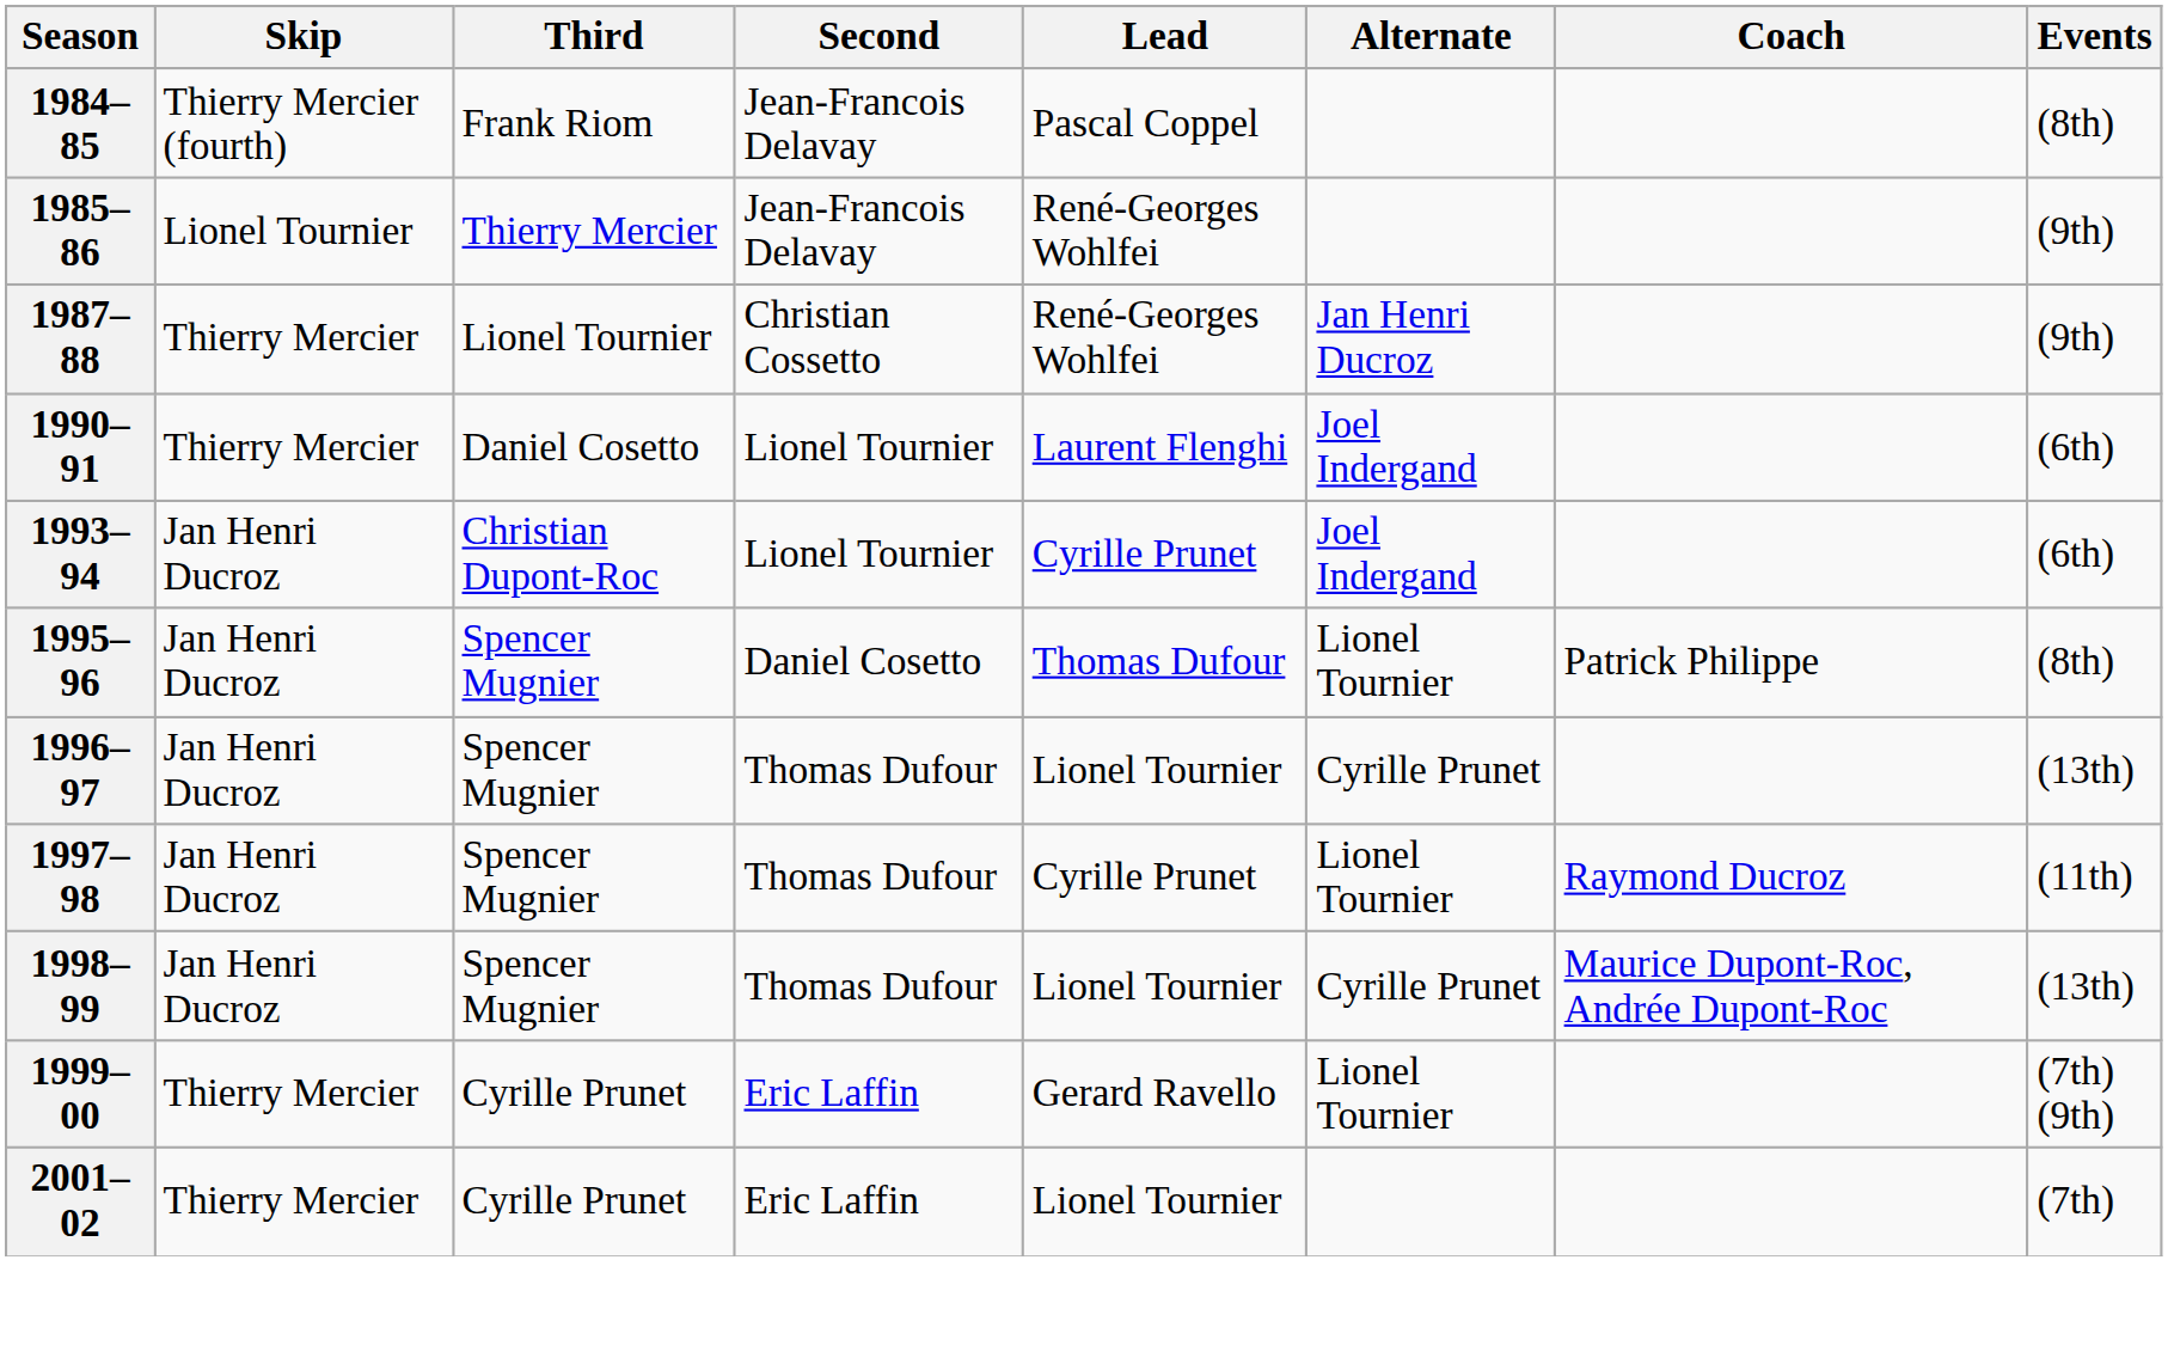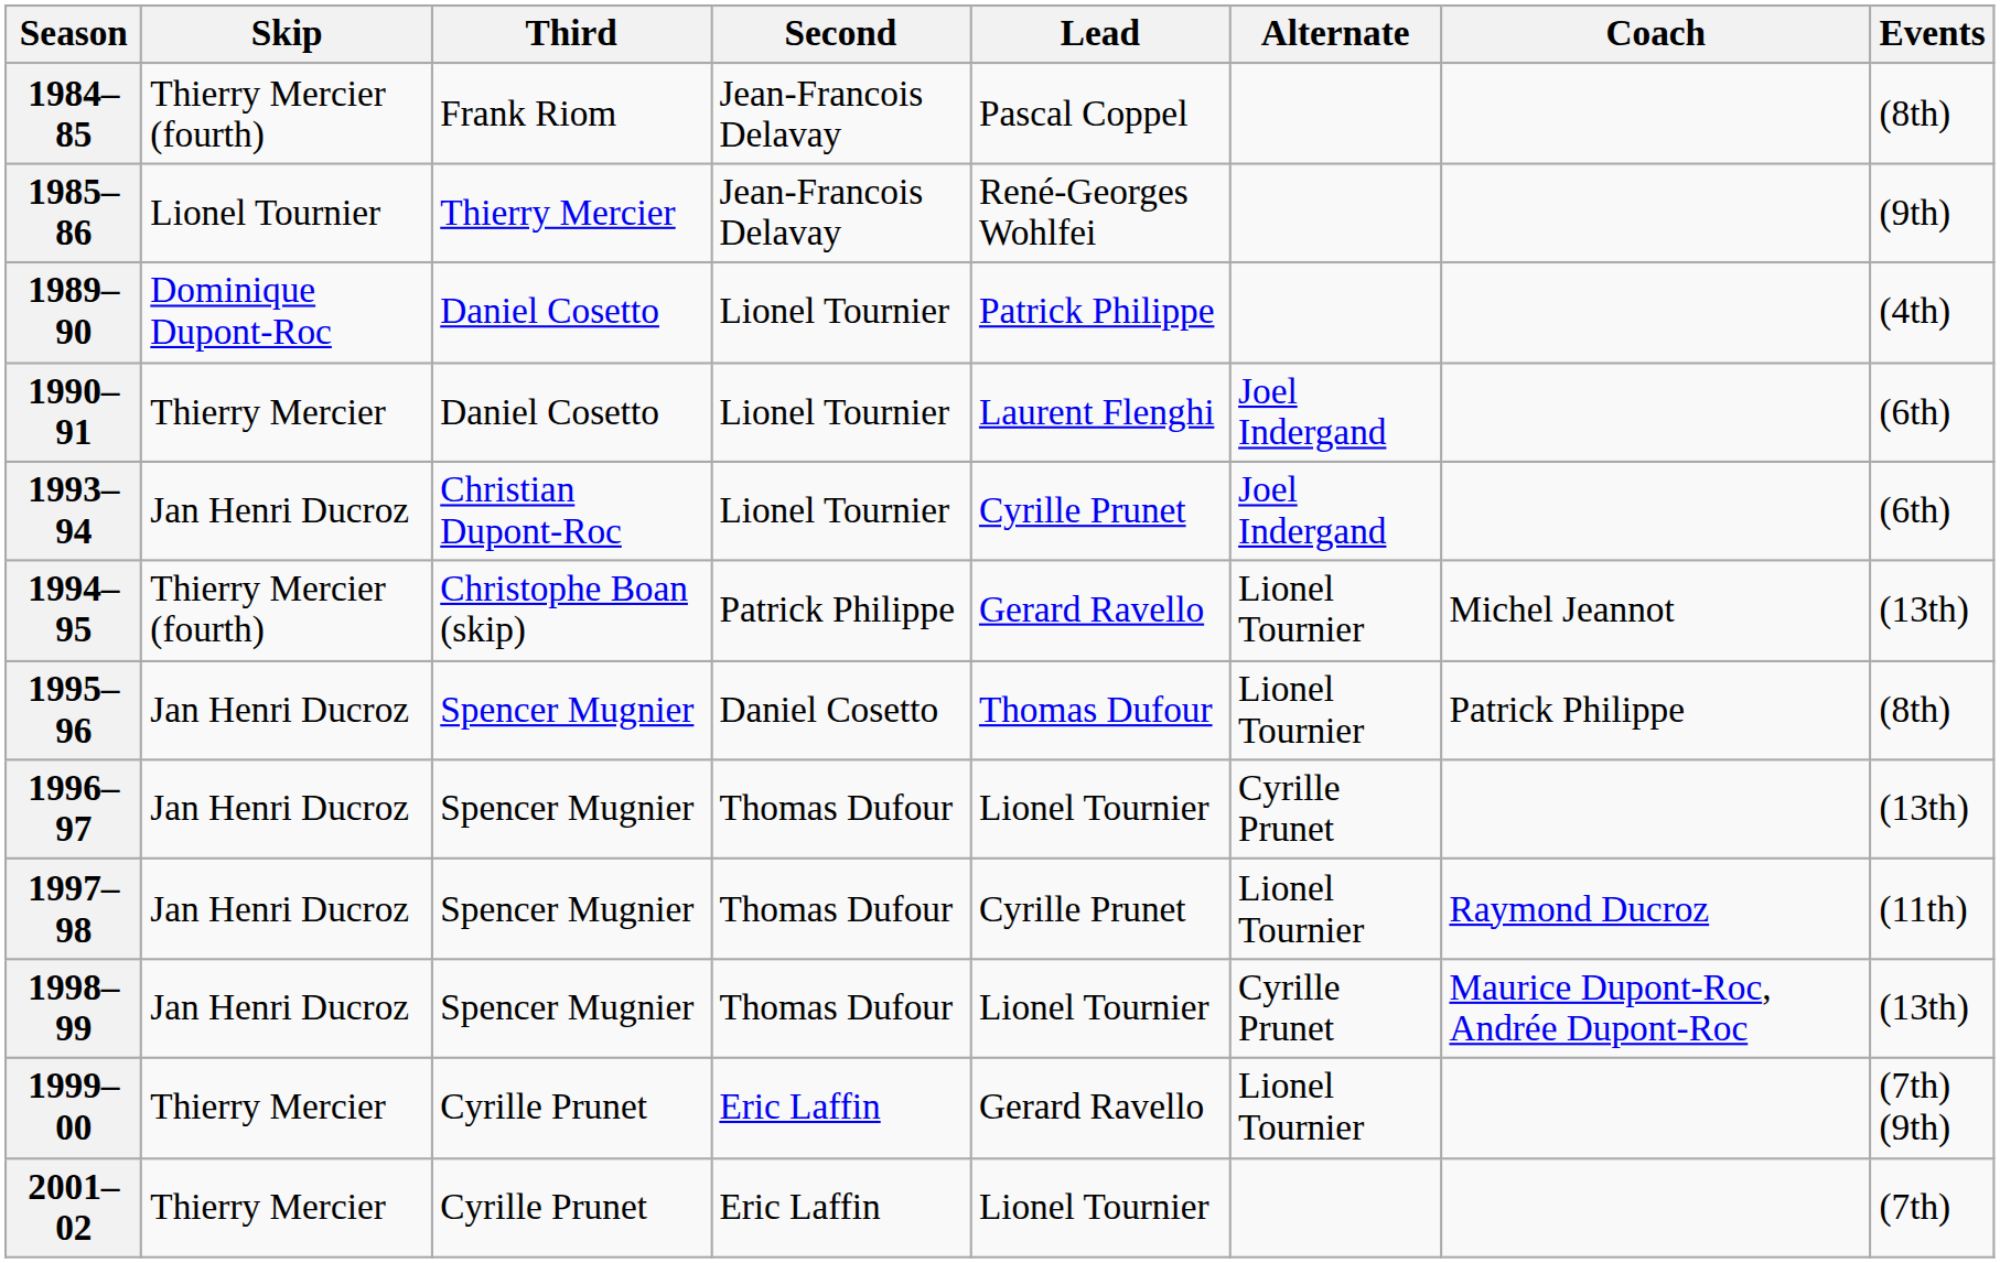 <table class="wikitable">
 <tr>
 <th scope="col">Season</th>
 <th scope="col">Skip</th>
 <th scope="col">Third</th>
 <th scope="col">Second</th>
 <th scope="col">Lead</th>
 <th scope="col">Alternate</th>
 <th scope="col">Coach</th>
 <th scope="col">Events</th>
 </tr>
 <tr>
 <th scope="row">1984–85</th>
 <td>Thierry Mercier (fourth)</td>
 <td>Frank Riom</td>
 <td>Jean-Francois Delavay</td>
 <td>Pascal Coppel</td>
 <td></td>
 <td></td>
 <td> (8th)</td>
 </tr>
 <tr>
 <th scope="row">1985–86</th>
 <td>Lionel Tournier</td>
 <td><a href='#'>Thierry Mercier</a></td>
 <td>Jean-Francois Delavay</td>
 <td>René-Georges Wohlfei</td>
 <td></td>
 <td></td>
 <td> (9th)</td>
 </tr>
 <tr>
-<th scope="row">1987–88</th>
-<td>Thierry Mercier</td>
+<th scope="row">1989–90</th>
+<td><a href='#'>Dominique Dupont-Roc</a></td>
+<td><a href='#'>Daniel Cosetto</a></td>
 <td>Lionel Tournier</td>
-<td>Christian Cossetto</td>
-<td>René-Georges Wohlfei</td>
-<td><a href='#'>Jan Henri Ducroz</a></td>
+<td><a href='#'>Patrick Philippe</a></td>
 <td></td>
-<td> (9th)</td>
+<td></td>
+<td> (4th)</td>
 </tr>
 <tr>
 <th scope="row">1990–91</th>
 <td>Thierry Mercier</td>
 <td>Daniel Cosetto</td>
 <td>Lionel Tournier</td>
 <td><a href='#'>Laurent Flenghi</a></td>
 <td><a href='#'>Joel Indergand</a></td>
 <td></td>
 <td> (6th)</td>
 </tr>
 <tr>
 <th scope="row">1993–94</th>
 <td>Jan Henri Ducroz</td>
 <td><a href='#'>Christian Dupont-Roc</a></td>
 <td>Lionel Tournier</td>
 <td><a href='#'>Cyrille Prunet</a></td>
 <td><a href='#'>Joel Indergand</a></td>
 <td></td>
 <td> (6th)</td>
+</tr>
+<tr>
+<th scope="row">1994–95</th>
+<td>Thierry Mercier (fourth)</td>
+<td><a href='#'>Christophe Boan</a> (skip)</td>
+<td>Patrick Philippe</td>
+<td><a href='#'>Gerard Ravello</a></td>
+<td>Lionel Tournier</td>
+<td>Michel Jeannot</td>
+<td> (13th)</td>
 </tr>
 <tr>
 <th scope="row">1995–96</th>
 <td>Jan Henri Ducroz</td>
 <td><a href='#'>Spencer Mugnier</a></td>
 <td>Daniel Cosetto</td>
 <td><a href='#'>Thomas Dufour</a></td>
 <td>Lionel Tournier</td>
 <td>Patrick Philippe</td>
 <td> (8th)</td>
 </tr>
 <tr>
 <th scope="row">1996–97</th>
 <td>Jan Henri Ducroz</td>
 <td>Spencer Mugnier</td>
 <td>Thomas Dufour</td>
 <td>Lionel Tournier</td>
 <td>Cyrille Prunet</td>
 <td></td>
 <td> (13th)</td>
 </tr>
 <tr>
 <th scope="row">1997–98</th>
 <td>Jan Henri Ducroz</td>
 <td>Spencer Mugnier</td>
 <td>Thomas Dufour</td>
 <td>Cyrille Prunet</td>
 <td>Lionel Tournier</td>
 <td><a href='#'>Raymond Ducroz</a></td>
 <td> (11th)</td>
 </tr>
 <tr>
 <th scope="row">1998–99</th>
 <td>Jan Henri Ducroz</td>
 <td>Spencer Mugnier</td>
 <td>Thomas Dufour</td>
 <td>Lionel Tournier</td>
 <td>Cyrille Prunet</td>
 <td><a href='#'>Maurice Dupont-Roc</a>, <a href='#'>Andrée Dupont-Roc</a></td>
 <td> (13th)</td>
 </tr>
 <tr>
 <th scope="row">1999–00</th>
 <td>Thierry Mercier</td>
 <td>Cyrille Prunet</td>
 <td><a href='#'>Eric Laffin</a></td>
 <td>Gerard Ravello</td>
 <td>Lionel Tournier</td>
 <td></td>
 <td> (7th)<br> (9th)</td>
 </tr>
 <tr>
 <th scope="row">2001–02</th>
 <td>Thierry Mercier</td>
 <td>Cyrille Prunet</td>
 <td>Eric Laffin</td>
 <td>Lionel Tournier</td>
 <td></td>
 <td></td>
 <td> (7th)</td>
 </tr>
 </table>
